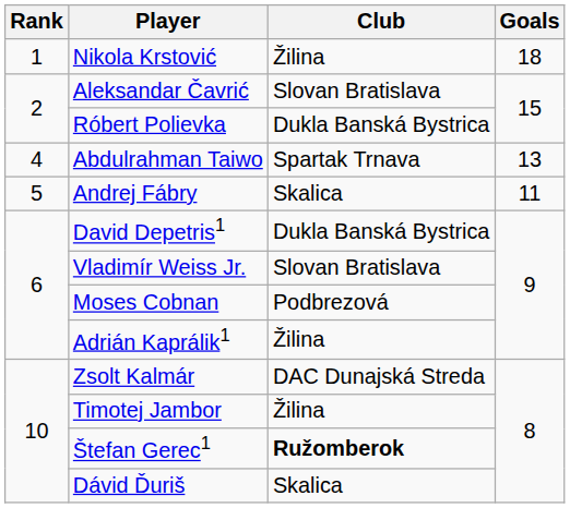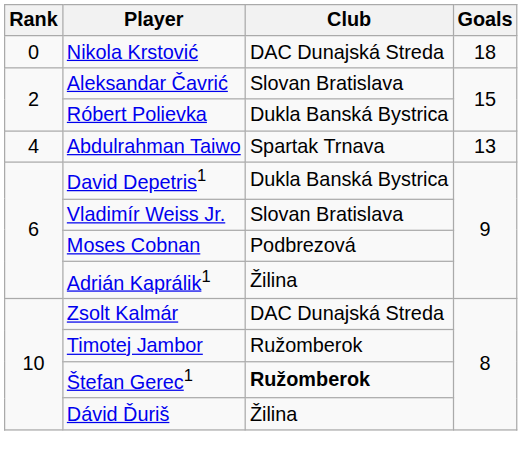 <table class="wikitable" style="text-align:center">
 <tr>
 <th>Rank</th>
 <th>Player</th>
 <th>Club</th>
 <th>Goals</th>
 </tr>
 <tr>
-<td>1</td>
+<td>0</td>
 <td align="left"> <a href='#'>Nikola Krstović</a></td>
-<td align="left">Žilina</td>
+<td align="left">DAC Dunajská Streda</td>
 <td>18</td>
 </tr>
 <tr>
 <td rowspan="2">2</td>
 <td align="left"> <a href='#'>Aleksandar Čavrić</a></td>
 <td align="left">Slovan Bratislava</td>
 <td rowspan="2">15</td>
 </tr>
 <tr>
 <td align="left"> <a href='#'>Róbert Polievka</a></td>
 <td align="left">Dukla Banská Bystrica</td>
 </tr>
 <tr>
 <td>4</td>
 <td align="left"> <a href='#'>Abdulrahman Taiwo</a></td>
 <td align="left">Spartak Trnava</td>
 <td>13</td>
-</tr>
-<tr>
-<td>5</td>
-<td align="left"> <a href='#'>Andrej Fábry</a></td>
-<td align="left">Skalica</td>
-<td>11</td>
 </tr>
 <tr>
 <td rowspan="4">6</td>
 <td align="left"> <a href='#'>David Depetris</a><sup>1</sup></td>
 <td align="left">Dukla Banská Bystrica</td>
 <td rowspan="4">9</td>
 </tr>
 <tr>
 <td align="left"> <a href='#'>Vladimír Weiss Jr.</a></td>
 <td align="left">Slovan Bratislava</td>
 </tr>
 <tr>
 <td align="left"> <a href='#'>Moses Cobnan</a></td>
 <td align="left">Podbrezová</td>
 </tr>
 <tr>
 <td align="left"> <a href='#'>Adrián Kaprálik</a><sup>1</sup></td>
 <td align="left">Žilina</td>
 </tr>
 <tr>
 <td rowspan="4">10</td>
 <td align="left"> <a href='#'>Zsolt Kalmár</a></td>
 <td align="left">DAC Dunajská Streda</td>
 <td rowspan="4">8</td>
 </tr>
 <tr>
 <td align="left"> <a href='#'>Timotej Jambor</a></td>
-<td align="left">Žilina</td>
+<td align="left">Ružomberok</td>
 </tr>
 <tr>
 <td align="left"> <a href='#'>Štefan Gerec</a><sup>1</sup></td>
 <td align="left"><strong>Ružomberok</strong></td>
 </tr>
 <tr>
 <td align="left"> <a href='#'>Dávid Ďuriš</a></td>
-<td align="left">Skalica</td>
+<td align="left">Žilina</td>
 </tr>
 </table>
